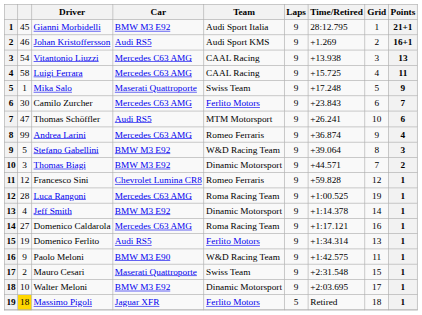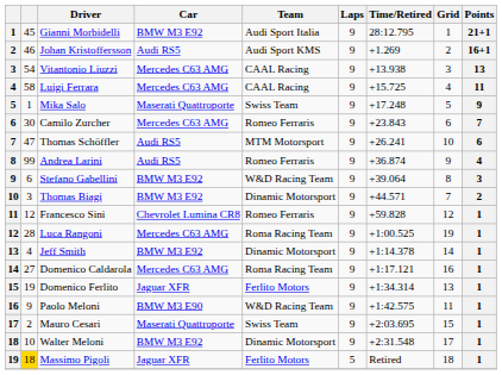 <table class="wikitable sortable" style="font-size:95%">
 <tr>
 <th></th>
 <th></th>
 <th>Driver</th>
 <th>Car</th>
 <th>Team</th>
 <th>Laps</th>
 <th>Time/Retired</th>
 <th>Grid</th>
 <th>Points</th>
 </tr>
 <tr>
 <th>1</th>
 <td align=center>45</td>
 <td> <a href='#'>Gianni Morbidelli</a></td>
 <td><a href='#'>BMW M3 E92</a></td>
 <td> Audi Sport Italia</td>
 <td align=center>9</td>
 <td>28:12.795</td>
 <td align=center>1</td>
 <th>21+1</th>
 </tr>
 <tr>
 <th>2</th>
 <td align=center>46</td>
 <td> <a href='#'>Johan Kristoffersson</a></td>
 <td><a href='#'>Audi RS5</a></td>
 <td> Audi Sport KMS</td>
 <td align=center>9</td>
 <td>+1.269</td>
 <td align=center>2</td>
 <th>16+1</th>
 </tr>
 <tr>
 <th>3</th>
 <td align=center>54</td>
 <td> <a href='#'>Vitantonio Liuzzi</a></td>
 <td><a href='#'>Mercedes C63 AMG</a></td>
 <td> CAAL Racing</td>
 <td align=center>9</td>
 <td>+13.938</td>
 <td align=center>3</td>
 <th>13</th>
 </tr>
 <tr>
 <th>4</th>
 <td align=center>58</td>
 <td> <a href='#'>Luigi Ferrara</a></td>
 <td><a href='#'>Mercedes C63 AMG</a></td>
 <td> CAAL Racing</td>
 <td align=center>9</td>
 <td>+15.725</td>
 <td align=center>4</td>
 <th>11</th>
 </tr>
 <tr>
 <th>5</th>
 <td align=center>1</td>
 <td> <a href='#'>Mika Salo</a></td>
 <td><a href='#'>Maserati Quattroporte</a></td>
 <td> Swiss Team</td>
 <td align=center>9</td>
 <td>+17.248</td>
 <td align=center>5</td>
 <th>9</th>
 </tr>
 <tr>
 <th>6</th>
 <td align=center>30</td>
 <td> Camilo Zurcher</td>
 <td><a href='#'>Mercedes C63 AMG</a></td>
-<td> <a href='#'>Ferlito Motors</a></td>
+<td> Romeo Ferraris</td>
 <td align=center>9</td>
 <td>+23.843</td>
 <td align=center>6</td>
 <th>7</th>
 </tr>
 <tr>
 <th>7</th>
 <td align=center>47</td>
 <td> Thomas Schöffler</td>
 <td><a href='#'>Audi RS5</a></td>
 <td> MTM Motorsport</td>
 <td align=center>9</td>
 <td>+26.241</td>
 <td align=center>10</td>
 <th>6</th>
 </tr>
 <tr>
 <th>8</th>
 <td align=center>99</td>
 <td> <a href='#'>Andrea Larini</a></td>
-<td><a href='#'>Mercedes C63 AMG</a></td>
+<td><a href='#'>Audi RS5</a></td>
 <td> Romeo Ferraris</td>
 <td align=center>9</td>
 <td>+36.874</td>
 <td align=center>9</td>
 <th>4</th>
 </tr>
 <tr>
 <th>9</th>
-<td align=center>5</td>
+<td align=center>6</td>
 <td> <a href='#'>Stefano Gabellini</a></td>
 <td><a href='#'>BMW M3 E92</a></td>
 <td> W&D Racing Team</td>
 <td align=center>9</td>
 <td>+39.064</td>
 <td align=center>8</td>
 <th>3</th>
 </tr>
 <tr>
 <th>10</th>
 <td align=center>3</td>
 <td> <a href='#'>Thomas Biagi</a></td>
 <td><a href='#'>BMW M3 E92</a></td>
 <td> Dinamic Motorsport</td>
 <td align=center>9</td>
 <td>+44.571</td>
 <td align=center>7</td>
 <th>2</th>
 </tr>
 <tr>
 <th>11</th>
 <td align=center>12</td>
 <td> Francesco Sini</td>
 <td><a href='#'>Chevrolet Lumina CR8</a></td>
 <td> Romeo Ferraris</td>
 <td align=center>9</td>
 <td>+59.828</td>
 <td align=center>12</td>
 <th>1</th>
 </tr>
 <tr>
 <th>12</th>
 <td align=center>28</td>
 <td> <a href='#'>Luca Rangoni</a></td>
 <td><a href='#'>Mercedes C63 AMG</a></td>
 <td> Roma Racing Team</td>
 <td align=center>9</td>
 <td>+1:00.525</td>
 <td align=center>19</td>
 <th>1</th>
 </tr>
 <tr>
 <th>13</th>
 <td align=center>4</td>
 <td> <a href='#'>Jeff Smith</a></td>
 <td><a href='#'>BMW M3 E92</a></td>
 <td> Dinamic Motorsport</td>
 <td align=center>9</td>
 <td>+1:14.378</td>
 <td align=center>14</td>
 <th>1</th>
 </tr>
 <tr>
 <th>14</th>
 <td align=center>27</td>
 <td> Domenico Caldarola</td>
 <td><a href='#'>Mercedes C63 AMG</a></td>
 <td> Roma Racing Team</td>
 <td align=center>9</td>
 <td>+1:17.121</td>
 <td align=center>16</td>
 <th>1</th>
 </tr>
 <tr>
 <th>15</th>
 <td align=center>19</td>
 <td> Domenico Ferlito</td>
-<td><a href='#'>Audi RS5</a></td>
+<td><a href='#'>Jaguar XFR</a></td>
 <td> <a href='#'>Ferlito Motors</a></td>
 <td align=center>9</td>
 <td>+1:34.314</td>
 <td align=center>13</td>
 <th>1</th>
 </tr>
 <tr>
 <th>16</th>
 <td align=center>9</td>
 <td> Paolo Meloni</td>
 <td><a href='#'>BMW M3 E90</a></td>
 <td> W&D Racing Team</td>
 <td align=center>9</td>
 <td>+1:42.575</td>
 <td align=center>11</td>
 <th>1</th>
 </tr>
 <tr>
 <th>17</th>
 <td align=center>2</td>
 <td> Mauro Cesari</td>
 <td><a href='#'>Maserati Quattroporte</a></td>
 <td> Swiss Team</td>
 <td align=center>9</td>
-<td>+2:31.548</td>
+<td>+2:03.695</td>
 <td align=center>15</td>
 <th>1</th>
 </tr>
 <tr>
 <th>18</th>
 <td align=center>10</td>
 <td> Walter Meloni</td>
 <td><a href='#'>BMW M3 E92</a></td>
 <td> Dinamic Motorsport</td>
 <td align=center>9</td>
-<td>+2:03.695</td>
+<td>+2:31.548</td>
 <td align=center>17</td>
 <th>1</th>
 </tr>
 <tr>
 <th>19</th>
 <td align=center style="background: gold;">18</td>
 <td> <a href='#'>Massimo Pigoli</a></td>
 <td><a href='#'>Jaguar XFR</a></td>
 <td> <a href='#'>Ferlito Motors</a></td>
 <td align=center>5</td>
 <td>Retired</td>
 <td align=center>18</td>
 <th>1</th>
 </tr>
 <tr>
 </tr>
 </table>
